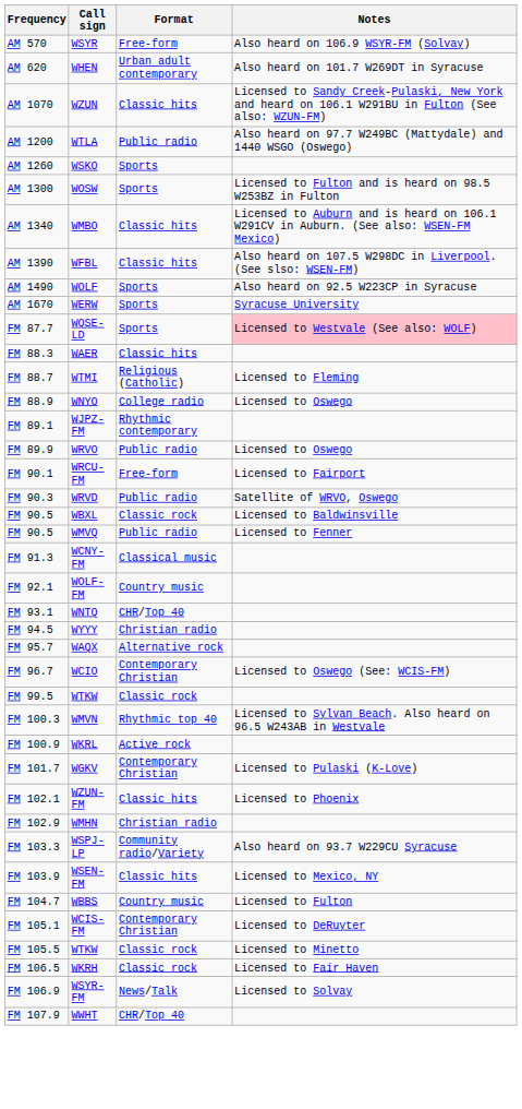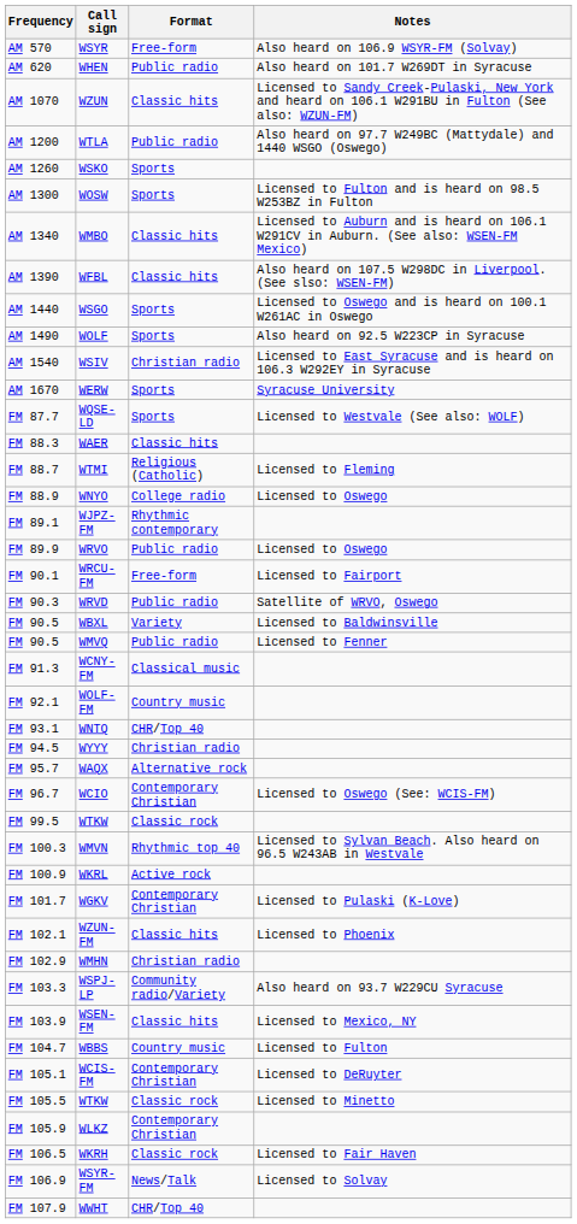 <table class="wikitable sortable">
 <tr>
 <th>Frequency</th>
 <th>Call sign</th>
 <th>Format</th>
 <th>Notes</th>
 </tr>
 <tr>
 <td><a href='#'>AM</a> 570</td>
 <td><a href='#'>WSYR</a></td>
 <td><a href='#'>Free-form</a></td>
 <td>Also heard on 106.9 <a href='#'>WSYR-FM</a> (<a href='#'>Solvay</a>)</td>
 </tr>
 <tr>
 <td><a href='#'>AM</a> 620</td>
 <td><a href='#'>WHEN</a></td>
-<td><a href='#'>Urban adult contemporary</a></td>
+<td><a href='#'>Public radio</a></td>
 <td>Also heard on 101.7 W269DT in Syracuse</td>
 </tr>
 <tr>
 <td><a href='#'>AM</a> 1070</td>
 <td><a href='#'>WZUN</a></td>
 <td><a href='#'>Classic hits</a></td>
 <td>Licensed to <a href='#'>Sandy Creek</a>-<a href='#'>Pulaski, New York</a> and heard on 106.1 W291BU in <a href='#'>Fulton</a> (See also: <a href='#'>WZUN-FM</a>)</td>
 </tr>
 <tr>
 <td><a href='#'>AM</a> 1200</td>
 <td><a href='#'>WTLA</a></td>
 <td><a href='#'>Public radio</a></td>
 <td>Also heard on 97.7 W249BC (Mattydale) and 1440 WSGO (Oswego)</td>
 </tr>
 <tr>
 <td><a href='#'>AM</a> 1260</td>
 <td><a href='#'>WSKO</a></td>
 <td><a href='#'>Sports</a></td>
 <td></td>
 </tr>
 <tr>
 <td><a href='#'>AM</a> 1300</td>
 <td><a href='#'>WOSW</a></td>
 <td><a href='#'>Sports</a></td>
 <td>Licensed to <a href='#'>Fulton</a> and is heard on 98.5 W253BZ in Fulton</td>
 </tr>
 <tr>
 <td><a href='#'>AM</a> 1340</td>
 <td><a href='#'>WMBO</a></td>
 <td><a href='#'>Classic hits</a></td>
 <td>Licensed to <a href='#'>Auburn</a> and is heard on 106.1 W291CV in Auburn. (See also: <a href='#'>WSEN-FM</a> <a href='#'>Mexico</a>)</td>
 </tr>
 <tr>
 <td><a href='#'>AM</a> 1390</td>
 <td><a href='#'>WFBL</a></td>
 <td><a href='#'>Classic hits</a></td>
 <td>Also heard on 107.5 W298DC in <a href='#'>Liverpool</a>. (See slso: <a href='#'>WSEN-FM</a>)</td>
 </tr>
 <tr>
+<td><a href='#'>AM</a> 1440</td>
+<td><a href='#'>WSGO</a></td>
+<td><a href='#'>Sports</a></td>
+<td>Licensed to <a href='#'>Oswego</a> and is heard on 100.1 W261AC in Oswego</td>
+</tr>
+<tr>
 <td><a href='#'>AM</a> 1490</td>
 <td><a href='#'>WOLF</a></td>
 <td><a href='#'>Sports</a></td>
 <td>Also heard on 92.5 W223CP in Syracuse</td>
+</tr>
+<tr>
+<td><a href='#'>AM</a> 1540</td>
+<td><a href='#'>WSIV</a></td>
+<td><a href='#'>Christian radio</a></td>
+<td>Licensed to <a href='#'>East Syracuse</a> and is heard on 106.3 W292EY in Syracuse</td>
 </tr>
 <tr>
 <td><a href='#'>AM</a> 1670</td>
 <td><a href='#'>WERW</a></td>
 <td><a href='#'>Sports</a></td>
 <td><a href='#'>Syracuse University</a></td>
 </tr>
 <tr>
 <td><a href='#'>FM</a> 87.7</td>
 <td><a href='#'>WQSE-LD</a></td>
 <td><a href='#'>Sports</a></td>
-<td style="background: pink;">Licensed to <a href='#'>Westvale</a> (See also: <a href='#'>WOLF</a>)</td>
+<td>Licensed to <a href='#'>Westvale</a> (See also: <a href='#'>WOLF</a>)</td>
 </tr>
 <tr>
 <td><a href='#'>FM</a> 88.3</td>
 <td><a href='#'>WAER</a></td>
 <td><a href='#'>Classic hits</a></td>
 <td></td>
 </tr>
 <tr>
 <td><a href='#'>FM</a> 88.7</td>
 <td><a href='#'>WTMI</a></td>
 <td><a href='#'>Religious</a> (<a href='#'>Catholic</a>)</td>
 <td>Licensed to <a href='#'>Fleming</a></td>
 </tr>
 <tr>
 <td><a href='#'>FM</a> 88.9</td>
 <td><a href='#'>WNYO</a></td>
 <td><a href='#'>College radio</a></td>
 <td>Licensed to <a href='#'>Oswego</a></td>
 </tr>
 <tr>
 <td><a href='#'>FM</a> 89.1</td>
 <td><a href='#'>WJPZ-FM</a></td>
 <td><a href='#'>Rhythmic contemporary</a></td>
 <td></td>
 </tr>
 <tr>
 <td><a href='#'>FM</a> 89.9</td>
 <td><a href='#'>WRVO</a></td>
 <td><a href='#'>Public radio</a></td>
 <td>Licensed to <a href='#'>Oswego</a></td>
 </tr>
 <tr>
 <td><a href='#'>FM</a> 90.1</td>
 <td><a href='#'>WRCU-FM</a></td>
 <td><a href='#'>Free-form</a></td>
 <td>Licensed to <a href='#'>Fairport</a></td>
 </tr>
 <tr>
 <td><a href='#'>FM</a> 90.3</td>
 <td><a href='#'>WRVD</a></td>
 <td><a href='#'>Public radio</a></td>
 <td>Satellite of <a href='#'>WRVO</a>, <a href='#'>Oswego</a></td>
 </tr>
 <tr>
 <td><a href='#'>FM</a> 90.5</td>
 <td><a href='#'>WBXL</a></td>
-<td><a href='#'>Classic rock</a></td>
+<td><a href='#'>Variety</a></td>
 <td>Licensed to <a href='#'>Baldwinsville</a></td>
 </tr>
 <tr>
 <td><a href='#'>FM</a> 90.5</td>
 <td><a href='#'>WMVQ</a></td>
 <td><a href='#'>Public radio</a></td>
 <td>Licensed to <a href='#'>Fenner</a></td>
 </tr>
 <tr>
 <td><a href='#'>FM</a> 91.3</td>
 <td><a href='#'>WCNY-FM</a></td>
 <td><a href='#'>Classical music</a></td>
 <td></td>
 </tr>
 <tr>
 <td><a href='#'>FM</a> 92.1</td>
 <td><a href='#'>WOLF-FM</a></td>
 <td><a href='#'>Country music</a></td>
 <td></td>
 </tr>
 <tr>
 <td><a href='#'>FM</a> 93.1</td>
 <td><a href='#'>WNTQ</a></td>
 <td><a href='#'>CHR</a>/<a href='#'>Top 40</a></td>
 <td></td>
 </tr>
 <tr>
 <td><a href='#'>FM</a> 94.5</td>
 <td><a href='#'>WYYY</a></td>
 <td><a href='#'>Christian radio</a></td>
 <td></td>
 </tr>
 <tr>
 <td><a href='#'>FM</a> 95.7</td>
 <td><a href='#'>WAQX</a></td>
 <td><a href='#'>Alternative rock</a></td>
 <td></td>
 </tr>
 <tr>
 <td><a href='#'>FM</a> 96.7</td>
 <td><a href='#'>WCIO</a></td>
 <td><a href='#'>Contemporary Christian</a></td>
 <td>Licensed to <a href='#'>Oswego</a> (See: <a href='#'>WCIS-FM</a>)</td>
 </tr>
 <tr>
 <td><a href='#'>FM</a> 99.5</td>
 <td><a href='#'>WTKW</a></td>
 <td><a href='#'>Classic rock</a></td>
 <td></td>
 </tr>
 <tr>
 <td><a href='#'>FM</a> 100.3</td>
 <td><a href='#'>WMVN</a></td>
 <td><a href='#'>Rhythmic top 40</a></td>
 <td>Licensed to <a href='#'>Sylvan Beach</a>. Also heard on 96.5 W243AB in <a href='#'>Westvale</a></td>
 </tr>
 <tr>
 <td><a href='#'>FM</a> 100.9</td>
 <td><a href='#'>WKRL</a></td>
 <td><a href='#'>Active rock</a></td>
 <td></td>
 </tr>
 <tr>
 <td><a href='#'>FM</a> 101.7</td>
 <td><a href='#'>WGKV</a></td>
 <td><a href='#'>Contemporary Christian</a></td>
 <td>Licensed to <a href='#'>Pulaski</a> (<a href='#'>K-Love</a>)</td>
 </tr>
 <tr>
 <td><a href='#'>FM</a> 102.1</td>
 <td><a href='#'>WZUN-FM</a></td>
 <td><a href='#'>Classic hits</a></td>
 <td>Licensed to <a href='#'>Phoenix</a></td>
 </tr>
 <tr>
 <td><a href='#'>FM</a> 102.9</td>
 <td><a href='#'>WMHN</a></td>
 <td><a href='#'>Christian radio</a></td>
 <td></td>
 </tr>
 <tr>
 <td><a href='#'>FM</a> 103.3</td>
 <td><a href='#'>WSPJ-LP</a></td>
 <td><a href='#'>Community radio</a>/<a href='#'>Variety</a></td>
 <td>Also heard on 93.7 W229CU <a href='#'>Syracuse</a></td>
 </tr>
 <tr>
 <td><a href='#'>FM</a> 103.9</td>
 <td><a href='#'>WSEN-FM</a></td>
 <td><a href='#'>Classic hits</a></td>
 <td>Licensed to <a href='#'>Mexico, NY</a></td>
 </tr>
 <tr>
 <td><a href='#'>FM</a> 104.7</td>
 <td><a href='#'>WBBS</a></td>
 <td><a href='#'>Country music</a></td>
 <td>Licensed to <a href='#'>Fulton</a></td>
 </tr>
 <tr>
 <td><a href='#'>FM</a> 105.1</td>
 <td><a href='#'>WCIS-FM</a></td>
 <td><a href='#'>Contemporary Christian</a></td>
 <td>Licensed to <a href='#'>DeRuyter</a></td>
 </tr>
 <tr>
 <td><a href='#'>FM</a> 105.5</td>
 <td><a href='#'>WTKW</a></td>
 <td><a href='#'>Classic rock</a></td>
 <td>Licensed to <a href='#'>Minetto</a></td>
 </tr>
 <tr>
+<td><a href='#'>FM</a> 105.9</td>
+<td><a href='#'>WLKZ</a></td>
+<td><a href='#'>Contemporary Christian</a></td>
+<td></td>
+</tr>
+<tr>
 <td><a href='#'>FM</a> 106.5</td>
 <td><a href='#'>WKRH</a></td>
 <td><a href='#'>Classic rock</a></td>
 <td>Licensed to <a href='#'>Fair Haven</a></td>
 </tr>
 <tr>
 <td><a href='#'>FM</a> 106.9</td>
 <td><a href='#'>WSYR-FM</a></td>
 <td><a href='#'>News</a>/<a href='#'>Talk</a></td>
 <td>Licensed to <a href='#'>Solvay</a></td>
 </tr>
 <tr>
 <td><a href='#'>FM</a> 107.9</td>
 <td><a href='#'>WWHT</a></td>
 <td><a href='#'>CHR</a>/<a href='#'>Top 40</a></td>
 <td></td>
 </tr>
 </table>
